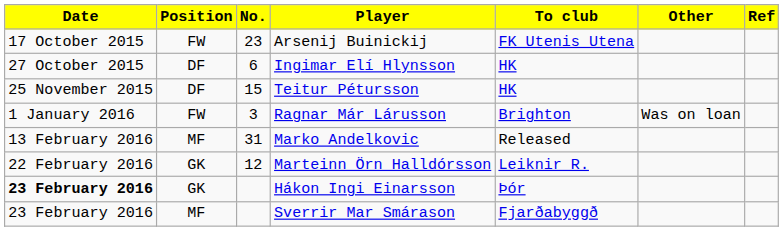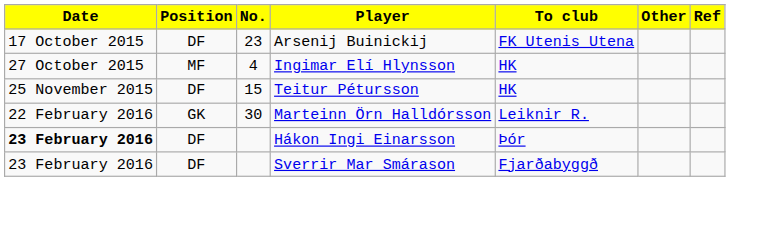 <table class="wikitable sortable">
 <tr>
 <th style="background:#ffff00; color:black;">Date</th>
 <th style="background:#ffff00; color:black;">Position</th>
 <th style="background:#ffff00; color:black;">No.</th>
 <th style="background:#ffff00; color:black;">Player</th>
 <th style="background:#ffff00; color:black;">To club</th>
 <th style="background:#ffff00; color:black;">Other</th>
 <th style="background:#ffff00; color:black;">Ref</th>
 </tr>
 <tr>
 <td>17 October 2015</td>
-<td style="text-align:center;">FW</td>
+<td style="text-align:center;">DF</td>
 <td style="text-align:center;">23</td>
 <td style="text-align:left;"> Arsenij Buinickij</td>
 <td style="text-align:left;"> <a href='#'>FK Utenis Utena</a></td>
 <td style="text-align:center;"></td>
 <td></td>
 </tr>
 <tr>
 <td>27 October 2015</td>
-<td style="text-align:center;">DF</td>
-<td style="text-align:center;">6</td>
+<td style="text-align:center;">MF</td>
+<td style="text-align:center;">4</td>
 <td style="text-align:left;"> <a href='#'>Ingimar Elí Hlynsson</a></td>
 <td style="text-align:left;"> <a href='#'>HK</a></td>
 <td style="text-align:center;"></td>
 <td></td>
 </tr>
 <tr>
 <td>25 November 2015</td>
 <td style="text-align:center;">DF</td>
 <td style="text-align:center;">15</td>
 <td style="text-align:left;"> <a href='#'>Teitur Pétursson</a></td>
 <td style="text-align:left;"> <a href='#'>HK</a></td>
 <td style="text-align:center;"></td>
 <td></td>
 </tr>
 <tr>
-<td>1 January 2016</td>
-<td style="text-align:center;">FW</td>
-<td style="text-align:center;">3</td>
-<td style="text-align:left;"> <a href='#'>Ragnar Már Lárusson</a></td>
-<td style="text-align:left;"> <a href='#'>Brighton</a></td>
-<td style="text-align:center;">Was on loan</td>
-<td></td>
-</tr>
-<tr>
-<td>13 February 2016</td>
-<td style="text-align:center;">MF</td>
-<td style="text-align:center;">31</td>
-<td style="text-align:left;"> <a href='#'>Marko Andelkovic</a></td>
-<td style="text-align:left;">Released</td>
-<td style="text-align:center;"></td>
-<td></td>
-</tr>
-<tr>
 <td>22 February 2016</td>
 <td style="text-align:center;">GK</td>
-<td style="text-align:center;">12</td>
+<td style="text-align:center;">30</td>
 <td style="text-align:left;"> <a href='#'>Marteinn Örn Halldórsson</a></td>
 <td style="text-align:left;"> <a href='#'>Leiknir R.</a></td>
 <td style="text-align:center;"></td>
 <td></td>
 </tr>
 <tr>
 <td><strong>23 February 2016</strong></td>
-<td style="text-align:center;">GK</td>
+<td style="text-align:center;">DF</td>
 <td style="text-align:center;"></td>
 <td style="text-align:left;"> <a href='#'>Hákon Ingi Einarsson</a></td>
 <td style="text-align:left;"> <a href='#'>Þór</a></td>
 <td style="text-align:center;"></td>
 <td></td>
 </tr>
 <tr>
 <td>23 February 2016</td>
-<td style="text-align:center;">MF</td>
+<td style="text-align:center;">DF</td>
 <td style="text-align:center;"></td>
 <td style="text-align:left;"> <a href='#'>Sverrir Mar Smárason</a></td>
 <td style="text-align:left;"> <a href='#'>Fjarðabyggð</a></td>
 <td style="text-align:center;"></td>
 <td></td>
 </tr>
 </table>
